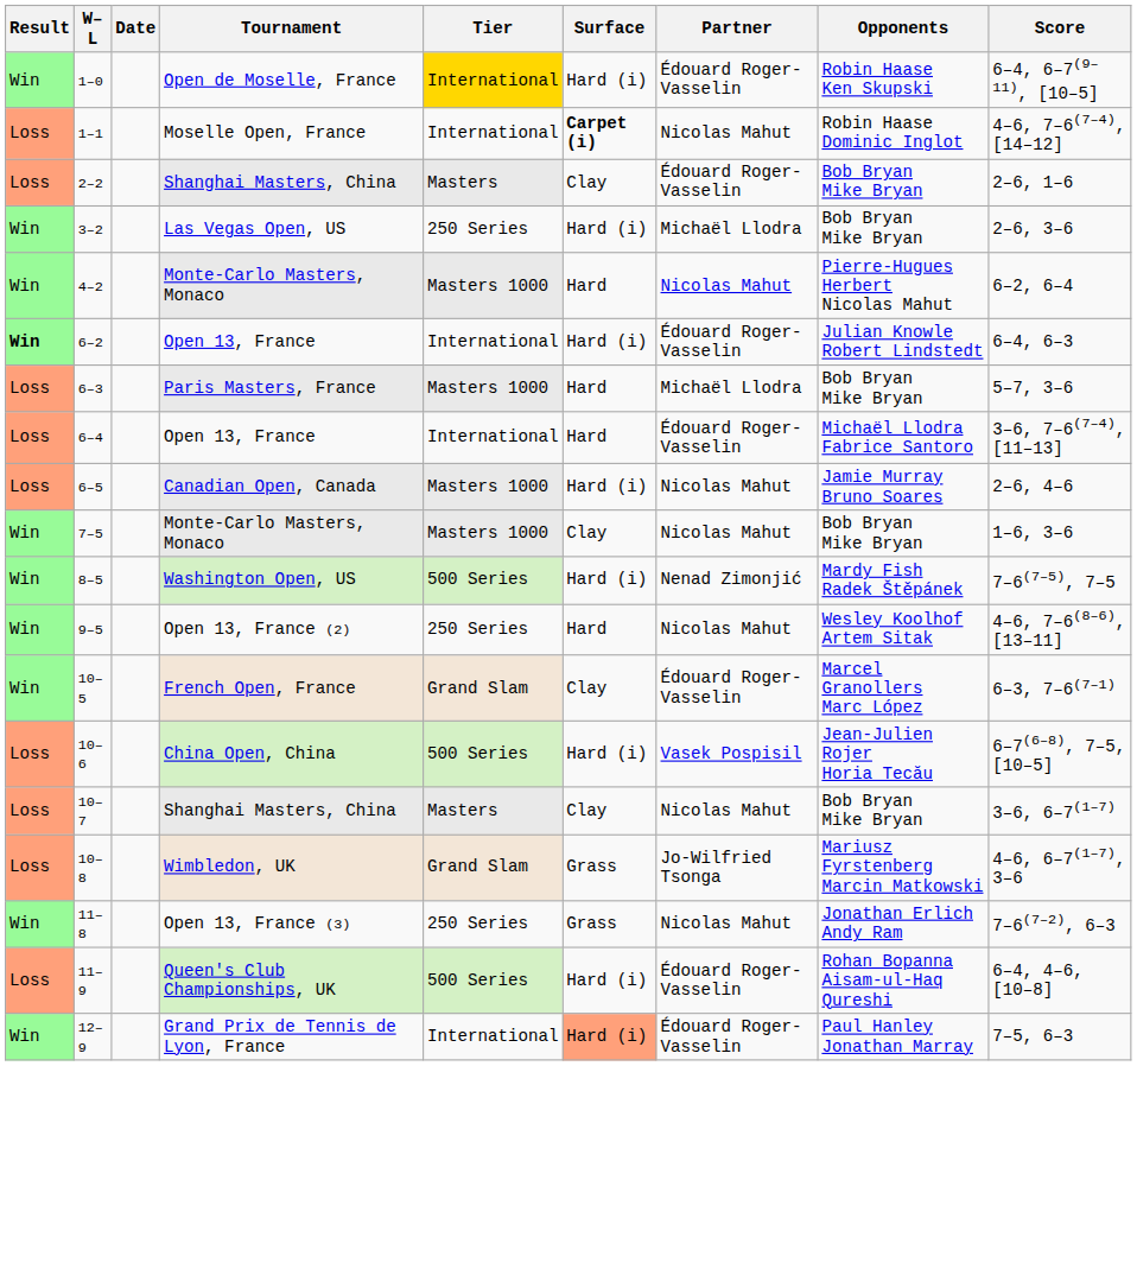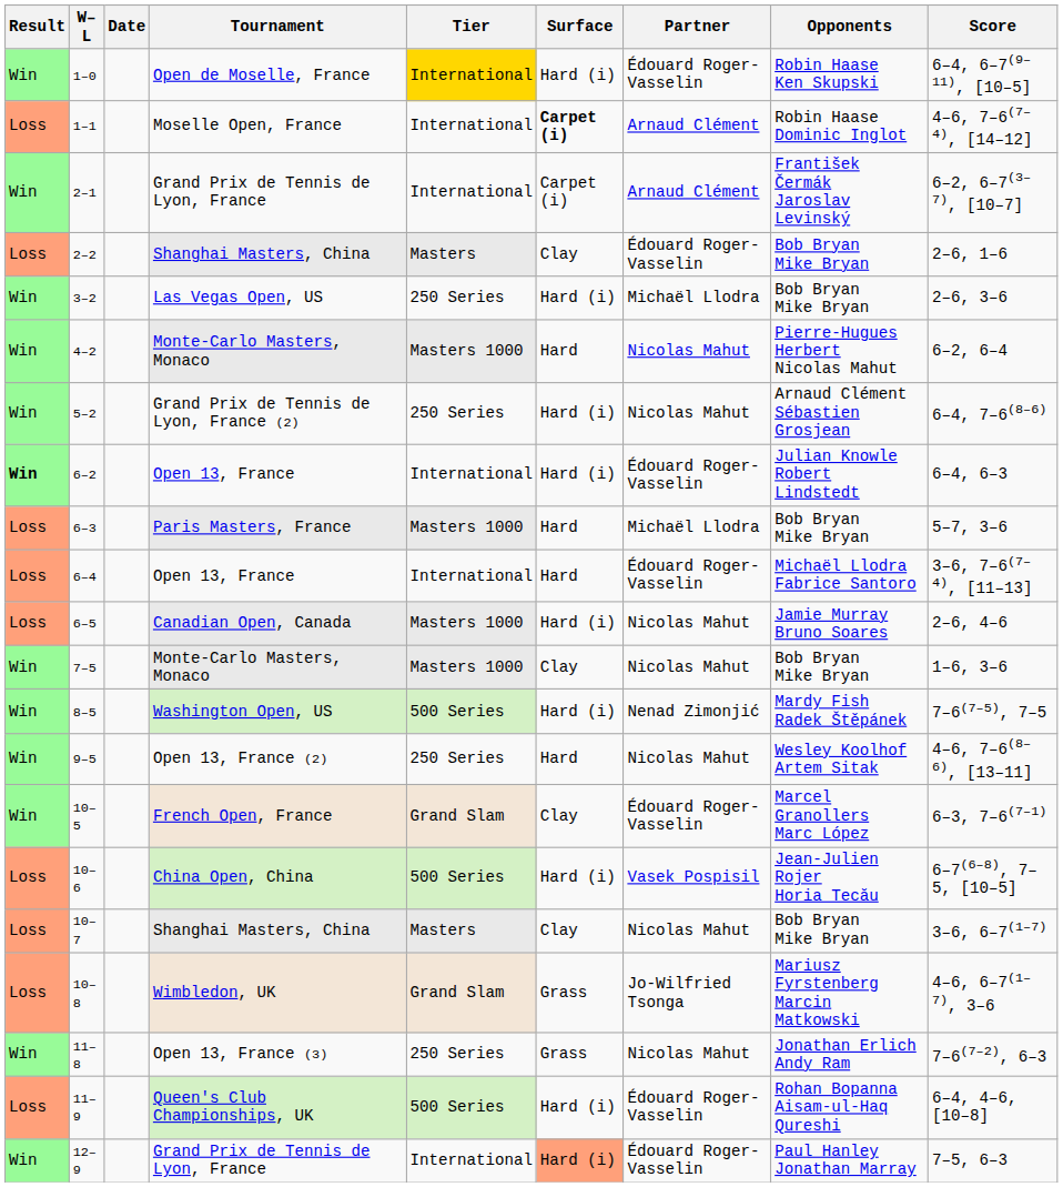 <table class="sortable wikitable">
 <tr>
 <th>Result</th>
 <th class="unsortable">W–L</th>
 <th>Date</th>
 <th>Tournament</th>
 <th>Tier</th>
 <th>Surface</th>
 <th>Partner</th>
 <th>Opponents</th>
 <th class="unsortable">Score</th>
 </tr>
 <tr>
 <td bgcolor=98FB98>Win</td>
 <td><small>1–0</small></td>
 <td><a href='#'></a></td>
 <td><a href='#'>Open de Moselle</a>, France</td>
 <td style="background: gold;">International</td>
 <td>Hard (i)</td>
 <td> Édouard Roger-Vasselin</td>
 <td> <a href='#'>Robin Haase</a><br> <a href='#'>Ken Skupski</a></td>
 <td>6–4, 6–7<sup>(9–11)</sup>, [10–5]</td>
 </tr>
 <tr>
 <td bgcolor=FFA07A>Loss</td>
 <td><small>1–1</small></td>
 <td><a href='#'></a></td>
 <td>Moselle Open, France</td>
 <td>International</td>
 <td><strong>Carpet (i)</strong></td>
-<td> Nicolas Mahut</td>
+<td> <a href='#'>Arnaud Clément</a></td>
 <td> Robin Haase<br> <a href='#'>Dominic Inglot</a></td>
 <td>4–6, 7–6<sup>(7–4)</sup>, [14–12]</td>
+</tr>
+<tr>
+<td bgcolor=98FB98>Win</td>
+<td><small>2–1</small></td>
+<td><a href='#'></a></td>
+<td>Grand Prix de Tennis de Lyon, France</td>
+<td>International</td>
+<td>Carpet (i)</td>
+<td> <a href='#'>Arnaud Clément</a></td>
+<td> <a href='#'>František Čermák</a><br> <a href='#'>Jaroslav Levinský</a></td>
+<td>6–2, 6–7<sup>(3–7)</sup>, [10–7]</td>
 </tr>
 <tr>
 <td bgcolor=FFA07A>Loss</td>
 <td><small>2–2</small></td>
 <td><a href='#'></a></td>
 <td style="background:#E9E9E9;"><a href='#'>Shanghai Masters</a>, China</td>
 <td style="background:#E9E9E9;">Masters</td>
 <td>Clay</td>
 <td> Édouard Roger-Vasselin</td>
 <td> <a href='#'>Bob Bryan</a><br> <a href='#'>Mike Bryan</a></td>
 <td>2–6, 1–6</td>
 </tr>
 <tr>
 <td bgcolor=98FB98>Win</td>
 <td><small>3–2</small></td>
 <td><a href='#'></a></td>
 <td><a href='#'>Las Vegas Open</a>, US</td>
 <td>250 Series</td>
 <td>Hard (i)</td>
 <td> Michaël Llodra</td>
 <td> Bob Bryan<br> Mike Bryan</td>
 <td>2–6, 3–6</td>
 </tr>
 <tr>
 <td bgcolor=98FB98>Win</td>
 <td><small>4–2</small></td>
 <td><a href='#'></a></td>
 <td style="background:#E9E9E9;"><a href='#'>Monte-Carlo Masters</a>, Monaco</td>
 <td style="background:#E9E9E9;">Masters 1000</td>
 <td>Hard</td>
 <td> <a href='#'>Nicolas Mahut</a></td>
 <td> <a href='#'>Pierre-Hugues Herbert</a><br> Nicolas Mahut</td>
 <td>6–2, 6–4</td>
+</tr>
+<tr>
+<td bgcolor=98FB98>Win</td>
+<td><small>5–2</small></td>
+<td><a href='#'></a></td>
+<td>Grand Prix de Tennis de Lyon, France <small>(2)</small></td>
+<td>250 Series</td>
+<td>Hard (i)</td>
+<td> Nicolas Mahut</td>
+<td> Arnaud Clément<br> <a href='#'>Sébastien Grosjean</a></td>
+<td>6–4, 7–6<sup>(8–6)</sup></td>
 </tr>
 <tr>
 <td bgcolor=98FB98><strong>Win</strong></td>
 <td><small>6–2</small></td>
 <td><a href='#'></a></td>
 <td><a href='#'>Open 13</a>, France</td>
 <td>International</td>
 <td>Hard (i)</td>
 <td> Édouard Roger-Vasselin</td>
 <td> <a href='#'>Julian Knowle</a><br> <a href='#'>Robert Lindstedt</a></td>
 <td>6–4, 6–3</td>
 </tr>
 <tr>
 <td bgcolor=FFA07A>Loss</td>
 <td><small>6–3</small></td>
 <td><a href='#'></a></td>
 <td style="background:#E9E9E9;"><a href='#'>Paris Masters</a>, France</td>
 <td style="background:#E9E9E9;">Masters 1000</td>
 <td>Hard</td>
 <td> Michaël Llodra</td>
 <td> Bob Bryan<br> Mike Bryan</td>
 <td>5–7, 3–6</td>
 </tr>
 <tr>
 <td bgcolor=FFA07A>Loss</td>
 <td><small>6–4</small></td>
 <td><a href='#'></a></td>
 <td>Open 13, France</td>
 <td>International</td>
 <td>Hard</td>
 <td> Édouard Roger-Vasselin</td>
 <td> <a href='#'>Michaël Llodra</a><br> <a href='#'>Fabrice Santoro</a></td>
 <td>3–6, 7–6<sup>(7–4)</sup>, [11–13]</td>
 </tr>
 <tr>
 <td bgcolor=FFA07A>Loss</td>
 <td><small>6–5</small></td>
 <td><a href='#'></a></td>
 <td style="background:#E9E9E9;"><a href='#'>Canadian Open</a>, Canada</td>
 <td style="background:#E9E9E9;">Masters 1000</td>
 <td>Hard (i)</td>
 <td> Nicolas Mahut</td>
 <td> <a href='#'>Jamie Murray</a><br> <a href='#'>Bruno Soares</a></td>
 <td>2–6, 4–6</td>
 </tr>
 <tr>
 <td bgcolor=98FB98>Win</td>
 <td><small>7–5</small></td>
 <td><a href='#'></a></td>
 <td style="background:#E9E9E9;">Monte-Carlo Masters, Monaco</td>
 <td style="background:#E9E9E9;">Masters 1000</td>
 <td>Clay</td>
 <td> Nicolas Mahut</td>
 <td> Bob Bryan<br> Mike Bryan</td>
 <td>1–6, 3–6</td>
 </tr>
 <tr>
 <td bgcolor=98FB98>Win</td>
 <td><small>8–5</small></td>
 <td><a href='#'></a></td>
 <td style="background:#D4F1C5;"><a href='#'>Washington Open</a>, US</td>
 <td style="background:#D4F1C5;">500 Series</td>
 <td>Hard (i)</td>
 <td> Nenad Zimonjić</td>
 <td> <a href='#'>Mardy Fish</a><br> <a href='#'>Radek Štěpánek</a></td>
 <td>7–6<sup>(7–5)</sup>, 7–5</td>
 </tr>
 <tr>
 <td bgcolor=98FB98>Win</td>
 <td><small>9–5</small></td>
 <td><a href='#'></a></td>
 <td>Open 13, France <small>(2)</small></td>
 <td>250 Series</td>
 <td>Hard</td>
 <td> Nicolas Mahut</td>
 <td> <a href='#'>Wesley Koolhof</a><br> <a href='#'>Artem Sitak</a></td>
 <td>4–6, 7–6<sup>(8–6)</sup>, [13–11]</td>
 </tr>
 <tr>
 <td bgcolor=98FB98>Win</td>
 <td><small>10–5</small></td>
 <td><a href='#'></a></td>
 <td style="background:#F3E6D7;"><a href='#'>French Open</a>, France</td>
 <td style="background:#F3E6D7;">Grand Slam</td>
 <td>Clay</td>
 <td> Édouard Roger-Vasselin</td>
 <td> <a href='#'>Marcel Granollers</a><br> <a href='#'>Marc López</a></td>
 <td>6–3, 7–6<sup>(7–1)</sup></td>
 </tr>
 <tr>
 <td bgcolor=FFA07A>Loss</td>
 <td><small>10–6</small></td>
 <td><a href='#'></a></td>
 <td style="background:#D4F1C5;"><a href='#'>China Open</a>, China</td>
 <td style="background:#D4F1C5;">500 Series</td>
 <td>Hard (i)</td>
 <td> <a href='#'>Vasek Pospisil</a></td>
 <td> <a href='#'>Jean-Julien Rojer</a><br> <a href='#'>Horia Tecău</a></td>
 <td>6–7<sup>(6–8)</sup>, 7–5, [10–5]</td>
 </tr>
 <tr>
 <td bgcolor=FFA07A>Loss</td>
 <td><small>10–7</small></td>
 <td><a href='#'></a></td>
 <td style="background:#E9E9E9;">Shanghai Masters, China</td>
 <td style="background:#E9E9E9;">Masters</td>
 <td>Clay</td>
 <td> Nicolas Mahut</td>
 <td> Bob Bryan<br> Mike Bryan</td>
 <td>3–6, 6–7<sup>(1–7)</sup></td>
 </tr>
 <tr>
 <td bgcolor=FFA07A>Loss</td>
 <td><small>10–8</small></td>
 <td><a href='#'></a></td>
 <td style="background:#F3E6D7;"><a href='#'>Wimbledon</a>, UK</td>
 <td style="background:#F3E6D7;">Grand Slam</td>
 <td>Grass</td>
 <td> Jo-Wilfried Tsonga</td>
 <td> <a href='#'>Mariusz Fyrstenberg</a><br> <a href='#'>Marcin Matkowski</a></td>
 <td>4–6, 6–7<sup>(1–7)</sup>, 3–6</td>
 </tr>
 <tr>
 <td bgcolor=98FB98>Win</td>
 <td><small>11–8</small></td>
 <td><a href='#'></a></td>
 <td>Open 13, France <small>(3)</small></td>
 <td>250 Series</td>
 <td>Grass</td>
 <td> Nicolas Mahut</td>
 <td> <a href='#'>Jonathan Erlich</a><br> <a href='#'>Andy Ram</a></td>
 <td>7–6<sup>(7–2)</sup>, 6–3</td>
 </tr>
 <tr>
 <td bgcolor=FFA07A>Loss</td>
 <td><small>11–9</small></td>
 <td><a href='#'></a></td>
 <td style="background:#D4F1C5;"><a href='#'>Queen's Club Championships</a>, UK</td>
 <td style="background:#D4F1C5;">500 Series</td>
 <td>Hard (i)</td>
 <td> Édouard Roger-Vasselin</td>
 <td> <a href='#'>Rohan Bopanna</a><br> <a href='#'>Aisam-ul-Haq Qureshi</a></td>
 <td>6–4, 4–6, [10–8]</td>
 </tr>
 <tr>
 <td bgcolor=98FB98>Win</td>
 <td><small>12–9</small></td>
 <td><a href='#'></a></td>
 <td><a href='#'>Grand Prix de Tennis de Lyon</a>, France</td>
 <td>International</td>
 <td style="background: lightsalmon;">Hard (i)</td>
 <td> Édouard Roger-Vasselin</td>
 <td> <a href='#'>Paul Hanley</a><br> <a href='#'>Jonathan Marray</a></td>
 <td>7–5, 6–3</td>
 </tr>
 </table>
